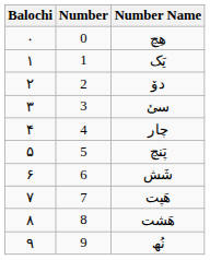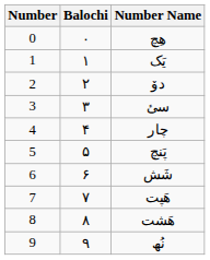 <table class="wikitable" style="text-align:center">
 <tr>
+<th scope="col">Number</th>
 <th scope="col">Balochi</th>
-<th scope="col">Number</th>
 <th scope="col">Number Name</th>
 </tr>
 <tr>
+<td>0</td>
 <td>۰</td>
-<td>0</td>
 <td>ھِچ</td>
 </tr>
 <tr>
+<td>1</td>
 <td>۱</td>
-<td>1</td>
 <td>یَک</td>
 </tr>
 <tr>
+<td>2</td>
 <td>۲</td>
-<td>2</td>
 <td>دوٚ</td>
 </tr>
 <tr>
+<td>3</td>
 <td>۳</td>
-<td>3</td>
 <td>سئ</td>
 </tr>
 <tr>
+<td>4</td>
 <td>۴</td>
-<td>4</td>
 <td>چار</td>
 </tr>
 <tr>
+<td>5</td>
 <td>۵</td>
-<td>5</td>
 <td>پَنچ</td>
 </tr>
 <tr>
+<td>6</td>
 <td>۶</td>
-<td>6</td>
 <td>شَش</td>
 </tr>
 <tr>
+<td>7</td>
 <td>۷</td>
-<td>7</td>
 <td>ھَپت</td>
 </tr>
 <tr>
+<td>8</td>
 <td>۸</td>
-<td>8</td>
 <td>ھَشت</td>
 </tr>
 <tr>
+<td>9</td>
 <td>۹</td>
-<td>9</td>
 <td>نُھ</td>
 </tr>
 </table>
